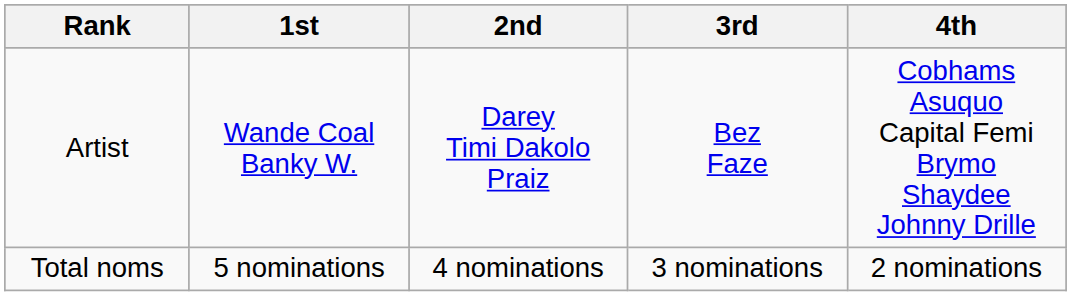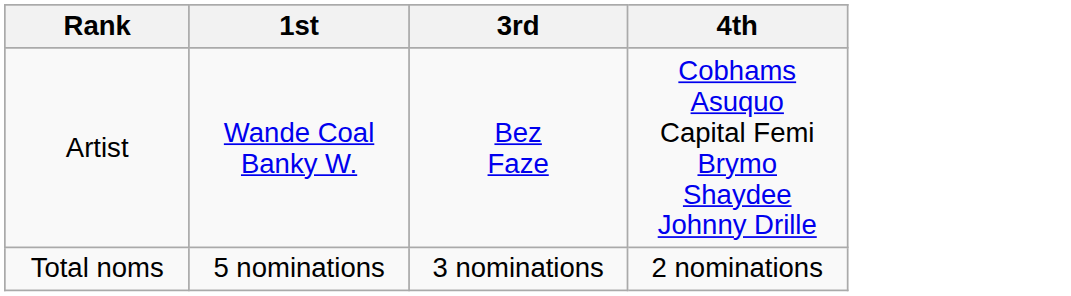 <table class="wikitable">
 <tr>
 <th style="width:100px;">Rank</th>
 <th style="width:120px;">1st</th>
-<th style="width:120px;">2nd</th>
 <th style="width:120px;">3rd</th>
 <th style="width:120px;">4th</th>
 </tr>
 <tr align=center>
 <td>Artist</td>
 <td><a href='#'>Wande Coal</a><br><a href='#'>Banky W.</a></td>
-<td><a href='#'>Darey</a><br><a href='#'>Timi Dakolo</a><br><a href='#'>Praiz</a></td>
 <td><a href='#'>Bez</a><br><a href='#'>Faze</a></td>
 <td><a href='#'>Cobhams Asuquo</a><br>Capital Femi<br><a href='#'>Brymo</a><br><a href='#'>Shaydee</a><br><a href='#'>Johnny Drille</a></td>
 </tr>
 <tr align=center>
 <td>Total noms</td>
 <td>5 nominations</td>
-<td>4 nominations</td>
 <td>3 nominations</td>
 <td>2 nominations</td>
 </tr>
 </table>
